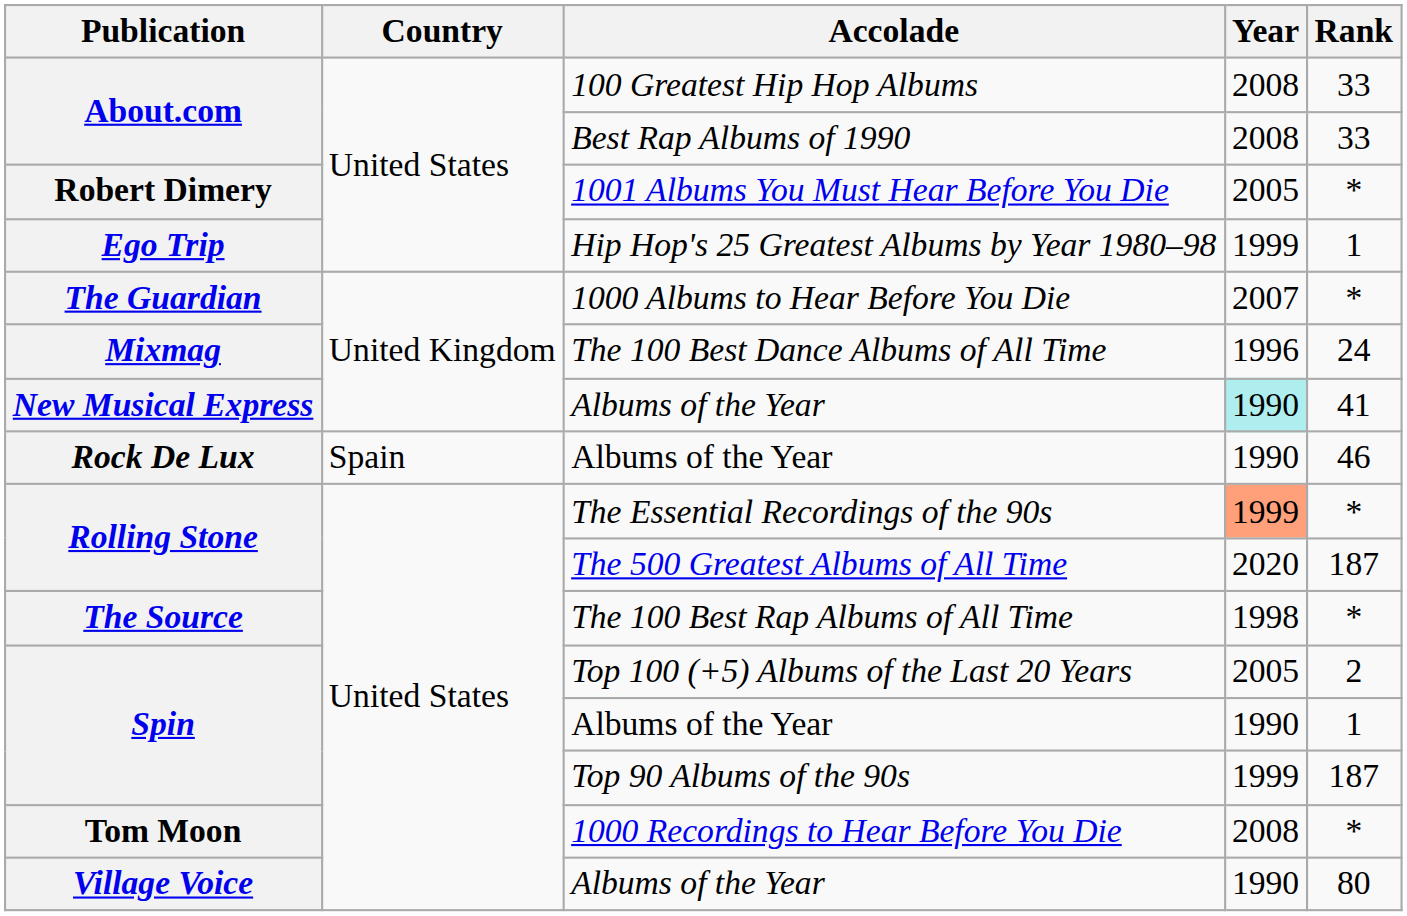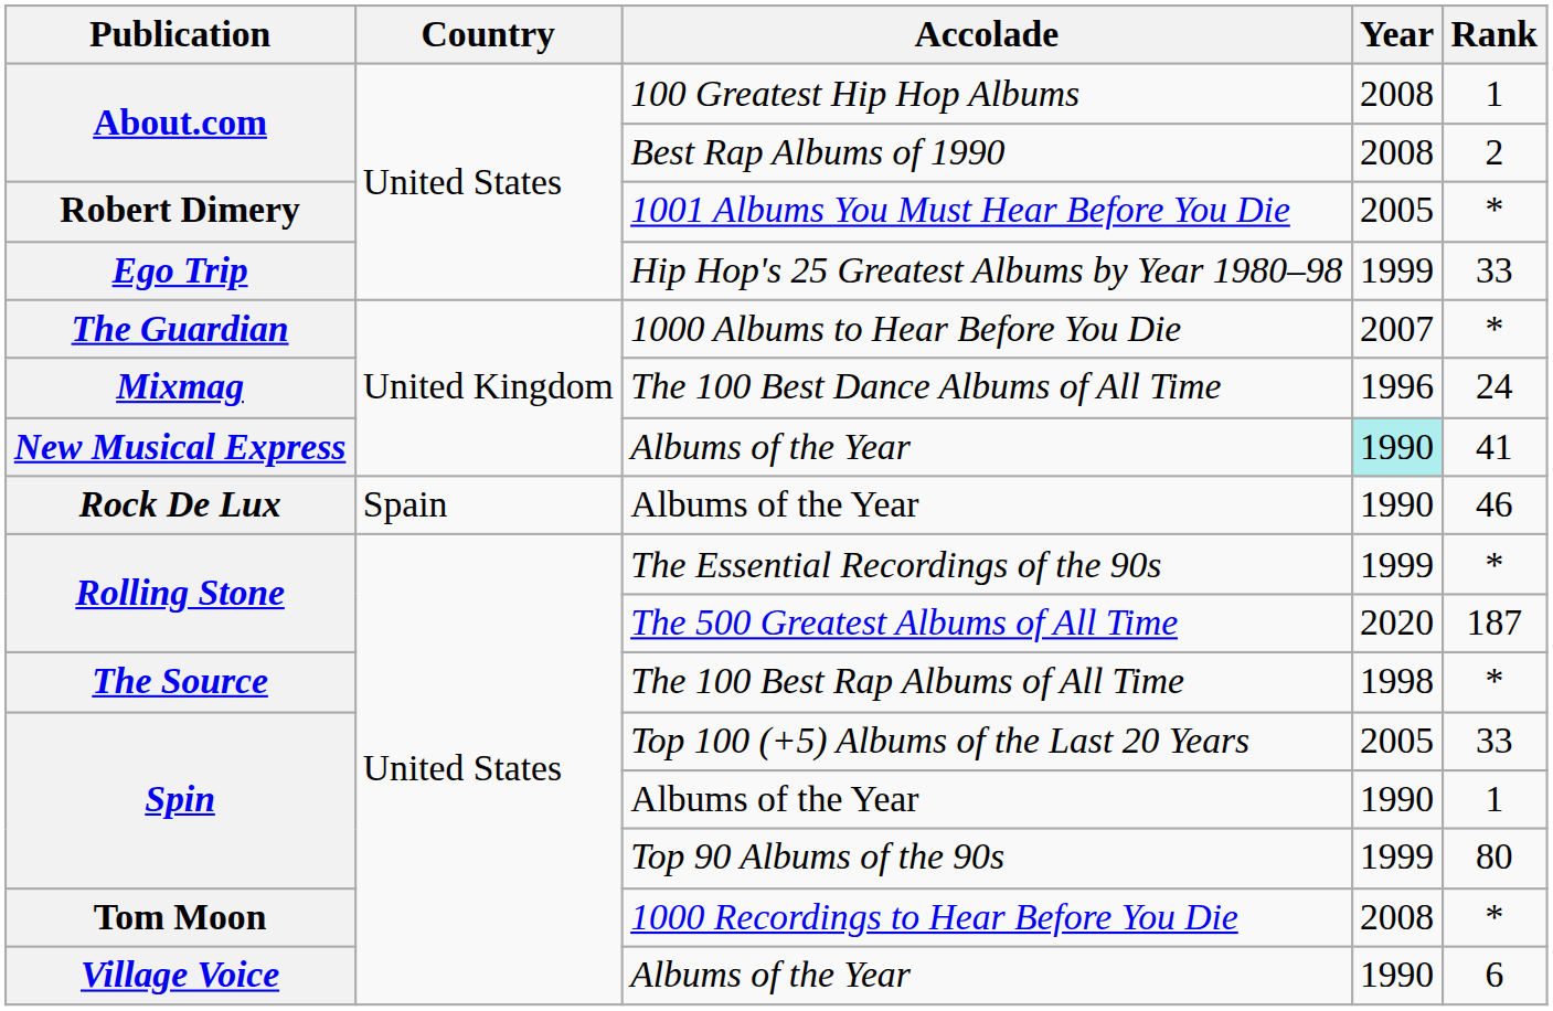 <table class="wikitable plainrowheaders">
 <tr>
 <th scope="col">Publication</th>
 <th scope="col">Country</th>
 <th scope="col">Accolade</th>
 <th scope="col">Year</th>
 <th scope="col">Rank</th>
 </tr>
 <tr>
 <th scope="row" rowspan=2><a href='#'>About.com</a></th>
 <td rowspan=4>United States</td>
 <td><em>100 Greatest Hip Hop Albums</em></td>
 <td>2008</td>
-<td style="text-align:center;">33</td>
+<td style="text-align:center;">1</td>
 </tr>
 <tr>
 <td><em>Best Rap Albums of 1990</em></td>
 <td>2008</td>
-<td style="text-align:center;">33</td>
+<td style="text-align:center;">2</td>
 </tr>
 <tr>
 <th scope="row">Robert Dimery</th>
 <td><em><a href='#'>1001 Albums You Must Hear Before You Die</a></em></td>
 <td>2005</td>
 <td style="text-align:center;">*</td>
 </tr>
 <tr>
 <th scope="row"><em><a href='#'>Ego Trip</a></em></th>
 <td><em>Hip Hop's 25 Greatest Albums by Year 1980–98</em></td>
 <td>1999</td>
-<td style="text-align:center;">1</td>
+<td style="text-align:center;">33</td>
 </tr>
 <tr>
 <th scope="row"><em><a href='#'>The Guardian</a></em></th>
 <td rowspan=3>United Kingdom</td>
 <td><em>1000 Albums to Hear Before You Die</em></td>
 <td>2007</td>
 <td style="text-align:center;">*</td>
 </tr>
 <tr>
 <th scope="row"><em><a href='#'>Mixmag</a></em></th>
 <td><em>The 100 Best Dance Albums of All Time</em></td>
 <td>1996</td>
 <td style="text-align:center;">24</td>
 </tr>
 <tr>
 <th scope="row"><em><a href='#'>New Musical Express</a></em></th>
 <td><em>Albums of the Year</em></td>
 <td style="background: paleturquoise;">1990</td>
 <td style="text-align:center;">41</td>
 </tr>
 <tr>
 <th scope="row"><em>Rock De Lux</em></th>
 <td>Spain</td>
 <td>Albums of the Year</td>
 <td>1990</td>
 <td style="text-align:center;">46</td>
 </tr>
 <tr>
 <th scope="row" rowspan=2><em><a href='#'>Rolling Stone</a></em></th>
 <td rowspan=8>United States</td>
 <td><em>The Essential Recordings of the 90s</em></td>
-<td style="background: lightsalmon;">1999</td>
+<td>1999</td>
 <td style="text-align:center;">*</td>
 </tr>
 <tr>
 <td><em><a href='#'>The 500 Greatest Albums of All Time</a></em></td>
 <td>2020</td>
 <td style="text-align:center;">187</td>
 </tr>
 <tr>
 <th scope="row"><em><a href='#'>The Source</a></em></th>
 <td><em>The 100 Best Rap Albums of All Time</em></td>
 <td>1998</td>
 <td style="text-align:center;">*</td>
 </tr>
 <tr>
 <th scope="row" rowspan=3><em><a href='#'>Spin</a></em></th>
 <td><em>Top 100 (+5) Albums of the Last 20 Years</em></td>
 <td>2005</td>
-<td style="text-align:center;">2</td>
+<td style="text-align:center;">33</td>
 </tr>
 <tr>
 <td>Albums of the Year</td>
 <td>1990</td>
 <td style="text-align:center;">1</td>
 </tr>
 <tr>
 <td><em>Top 90 Albums of the 90s</em></td>
 <td>1999</td>
-<td style="text-align:center;">187</td>
+<td style="text-align:center;">80</td>
 </tr>
 <tr>
 <th scope="row">Tom Moon</th>
 <td><em><a href='#'>1000 Recordings to Hear Before You Die</a></em></td>
 <td>2008</td>
 <td style="text-align:center;">*</td>
 </tr>
 <tr>
 <th scope="row"><em><a href='#'>Village Voice</a></em></th>
 <td><em>Albums of the Year</em></td>
 <td>1990</td>
-<td style="text-align:center;">80</td>
+<td style="text-align:center;">6</td>
 </tr>
 </table>
